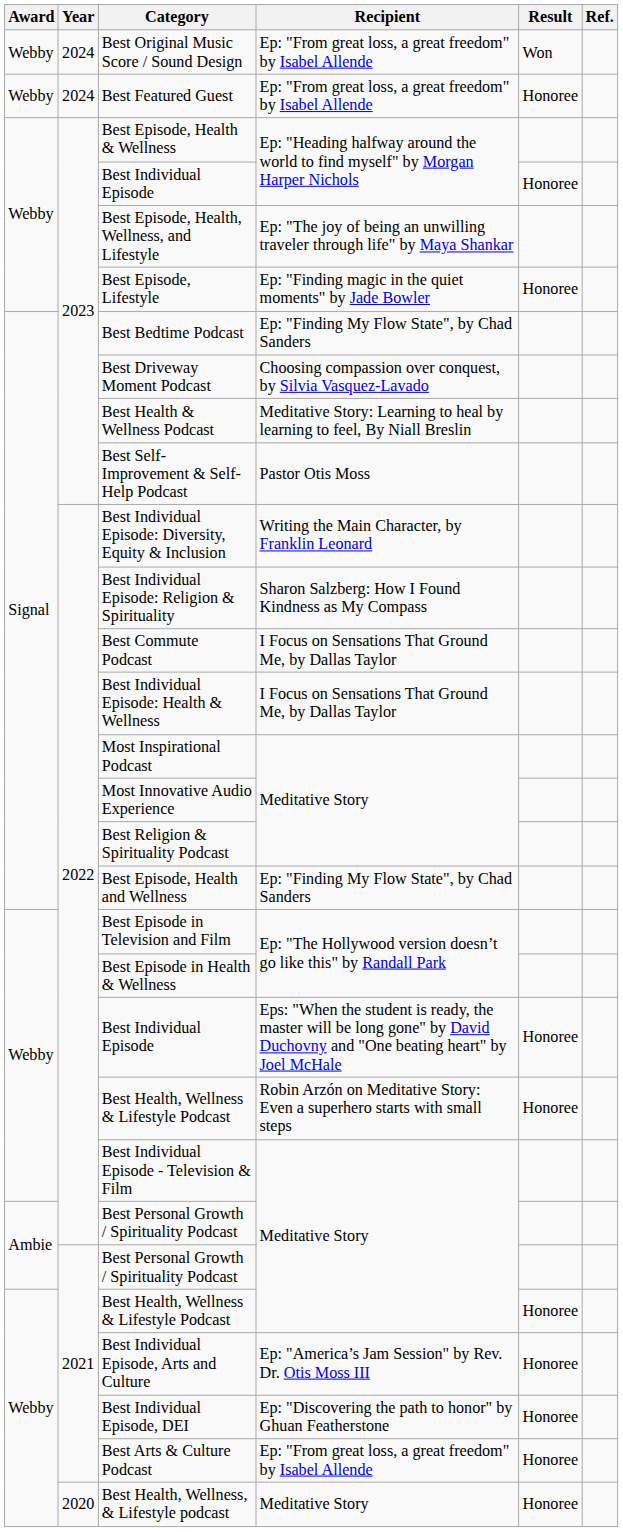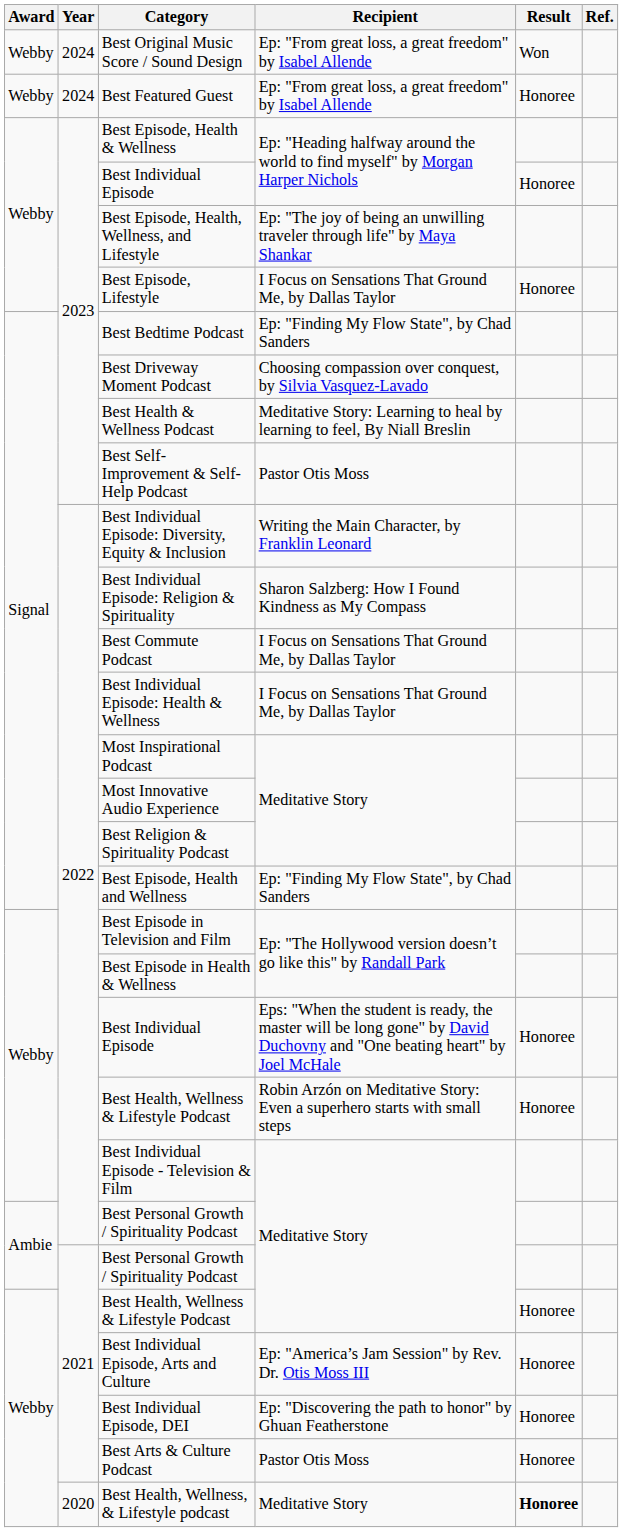 <table class="wikitable collapsible">
 <tr>
 <th>Award</th>
 <th>Year</th>
 <th>Category</th>
 <th>Recipient</th>
 <th>Result</th>
 <th>Ref.</th>
 </tr>
 <tr>
 <td>Webby</td>
 <td>2024</td>
 <td>Best Original Music Score / Sound Design</td>
 <td>Ep: "From great loss, a great freedom" by <a href='#'>Isabel Allende</a></td>
 <td>Won</td>
 <td></td>
 </tr>
 <tr>
 <td>Webby</td>
 <td>2024</td>
 <td>Best Featured Guest</td>
 <td>Ep: "From great loss, a great freedom" by <a href='#'>Isabel Allende</a></td>
 <td>Honoree</td>
 <td></td>
 </tr>
 <tr>
 <td rowspan=4>Webby</td>
 <td rowspan=8>2023</td>
 <td>Best Episode, Health & Wellness</td>
 <td rowspan=2>Ep: "Heading halfway around the world to find myself" by <a href='#'>Morgan Harper Nichols</a></td>
 <td></td>
 <td></td>
 </tr>
 <tr>
 <td>Best Individual Episode</td>
 <td>Honoree</td>
 <td></td>
 </tr>
 <tr>
 <td>Best Episode, Health, Wellness, and Lifestyle</td>
 <td>Ep: "The joy of being an unwilling traveler through life" by <a href='#'>Maya Shankar</a></td>
 <td></td>
 <td></td>
 </tr>
 <tr>
 <td>Best Episode, Lifestyle</td>
-<td>Ep: "Finding magic in the quiet moments" by <a href='#'>Jade Bowler</a></td>
+<td>I Focus on Sensations That Ground Me, by Dallas Taylor</td>
 <td>Honoree</td>
 <td></td>
 </tr>
 <tr>
 <td rowspan=12>Signal</td>
 <td>Best Bedtime Podcast</td>
 <td>Ep: "Finding My Flow State", by Chad Sanders</td>
 <td></td>
 <td></td>
 </tr>
 <tr>
 <td>Best Driveway Moment Podcast</td>
 <td>Choosing compassion over conquest, by <a href='#'>Silvia Vasquez-Lavado</a></td>
 <td></td>
 <td></td>
 </tr>
 <tr>
 <td>Best Health & Wellness Podcast</td>
 <td>Meditative Story: Learning to heal by learning to feel, By Niall Breslin</td>
 <td></td>
 <td></td>
 </tr>
 <tr>
 <td>Best Self-Improvement & Self-Help Podcast</td>
 <td>Pastor Otis Moss</td>
 <td></td>
 <td></td>
 </tr>
 <tr>
 <td rowspan=14>2022</td>
 <td>Best Individual Episode: Diversity, Equity & Inclusion</td>
 <td>Writing the Main Character, by <a href='#'>Franklin Leonard</a></td>
 <td></td>
 <td></td>
 </tr>
 <tr>
 <td>Best Individual Episode: Religion & Spirituality</td>
 <td>Sharon Salzberg: How I Found Kindness as My Compass</td>
 <td></td>
 <td></td>
 </tr>
 <tr>
 <td>Best Commute Podcast</td>
 <td>I Focus on Sensations That Ground Me, by Dallas Taylor</td>
 <td></td>
 <td></td>
 </tr>
 <tr>
 <td>Best Individual Episode: Health & Wellness</td>
 <td>I Focus on Sensations That Ground Me, by Dallas Taylor</td>
 <td></td>
 <td></td>
 </tr>
 <tr>
 <td>Most Inspirational Podcast</td>
 <td rowspan=3>Meditative Story</td>
 <td></td>
 <td></td>
 </tr>
 <tr>
 <td>Most Innovative Audio Experience</td>
 <td></td>
 <td></td>
 </tr>
 <tr>
 <td>Best Religion & Spirituality Podcast</td>
 <td></td>
 <td></td>
 </tr>
 <tr>
 <td>Best Episode, Health and Wellness</td>
 <td>Ep: "Finding My Flow State", by Chad Sanders</td>
 <td></td>
 <td></td>
 </tr>
 <tr>
 <td rowspan=5>Webby</td>
 <td>Best Episode in Television and Film</td>
 <td rowspan=2>Ep: "The Hollywood version doesn’t go like this" by <a href='#'>Randall Park</a></td>
 <td></td>
 <td></td>
 </tr>
 <tr>
 <td>Best Episode in Health & Wellness</td>
 <td></td>
 <td></td>
 </tr>
 <tr>
 <td>Best Individual Episode</td>
 <td>Eps: "When the student is ready, the master will be long gone" by <a href='#'>David Duchovny</a> and "One beating heart" by <a href='#'>Joel McHale</a></td>
 <td>Honoree</td>
 <td></td>
 </tr>
 <tr>
 <td>Best Health, Wellness & Lifestyle Podcast</td>
 <td>Robin Arzón on Meditative Story: Even a superhero starts with small steps</td>
 <td>Honoree</td>
 <td></td>
 </tr>
 <tr>
 <td>Best Individual Episode - Television & Film</td>
 <td rowspan=4>Meditative Story</td>
 <td></td>
 <td></td>
 </tr>
 <tr>
 <td rowspan=2>Ambie</td>
 <td>Best Personal Growth / Spirituality Podcast</td>
 <td></td>
 <td></td>
 </tr>
 <tr>
 <td rowspan=5>2021</td>
 <td>Best Personal Growth / Spirituality Podcast</td>
 <td></td>
 <td></td>
 </tr>
 <tr>
 <td rowspan=5>Webby</td>
 <td>Best Health, Wellness & Lifestyle Podcast</td>
 <td>Honoree</td>
 <td></td>
 </tr>
 <tr>
 <td>Best Individual Episode, Arts and Culture</td>
 <td>Ep: "America’s Jam Session" by Rev. Dr. <a href='#'>Otis Moss III</a></td>
 <td>Honoree</td>
 <td></td>
 </tr>
 <tr>
 <td>Best Individual Episode, DEI</td>
 <td>Ep: "Discovering the path to honor" by Ghuan Featherstone</td>
 <td>Honoree</td>
 <td></td>
 </tr>
 <tr>
 <td>Best Arts & Culture Podcast</td>
-<td>Ep: "From great loss, a great freedom" by <a href='#'>Isabel Allende</a></td>
+<td>Pastor Otis Moss</td>
 <td>Honoree</td>
 <td></td>
 </tr>
 <tr>
 <td>2020</td>
 <td>Best Health, Wellness, & Lifestyle podcast</td>
 <td>Meditative Story</td>
-<td>Honoree</td>
+<td><strong>Honoree</strong></td>
 <td></td>
 </tr>
 </table>
